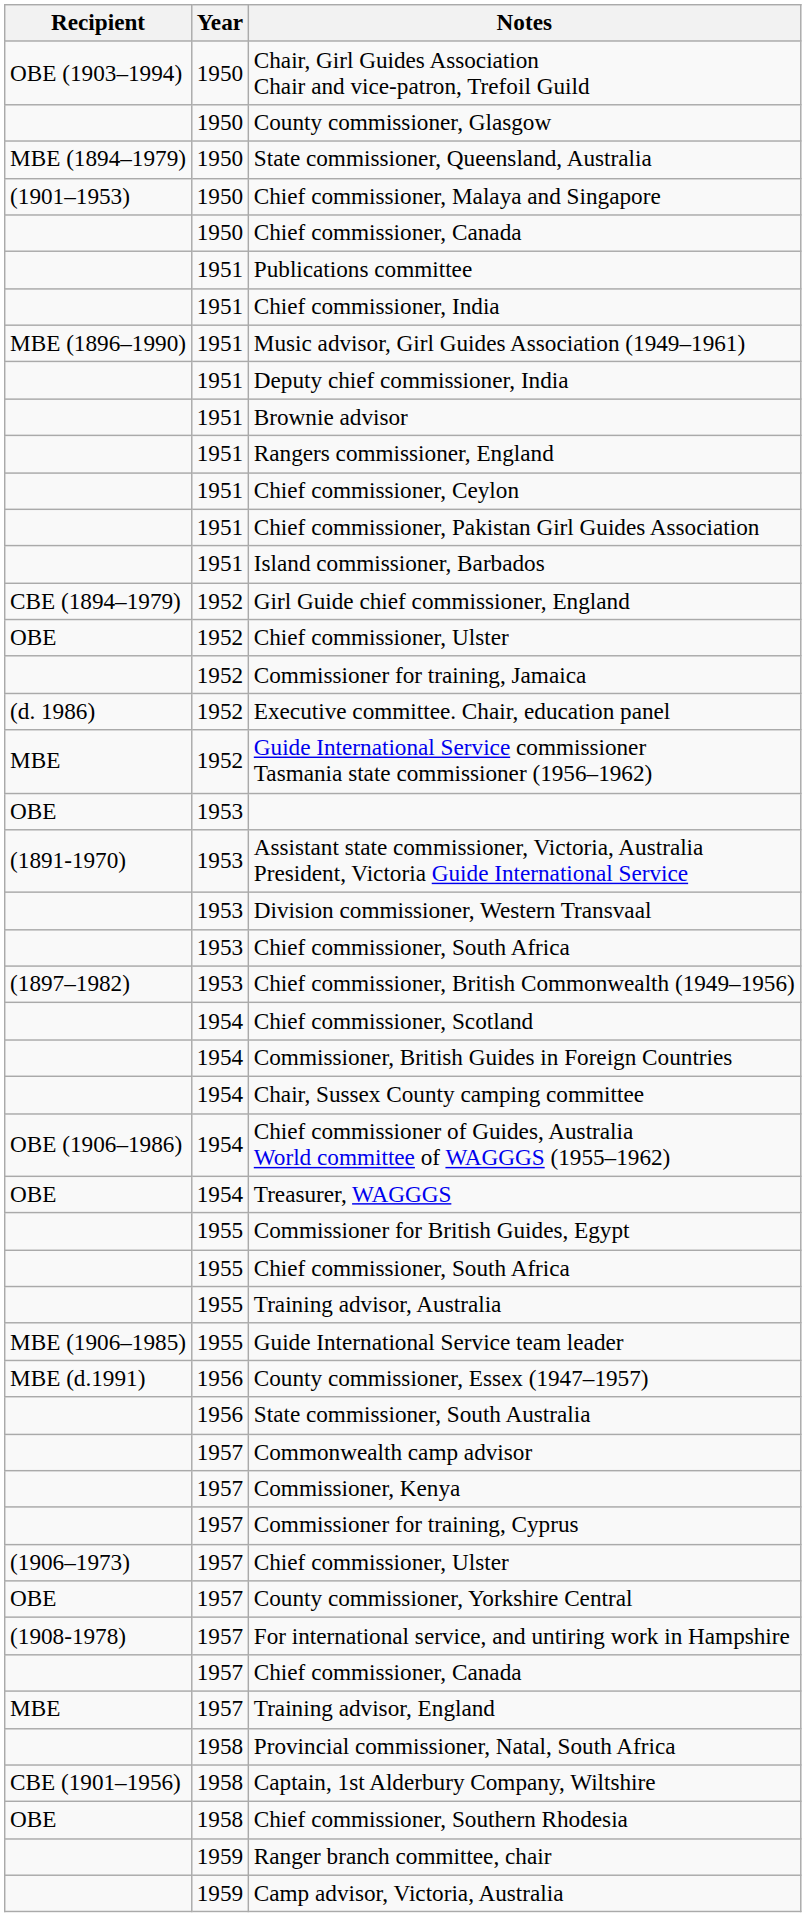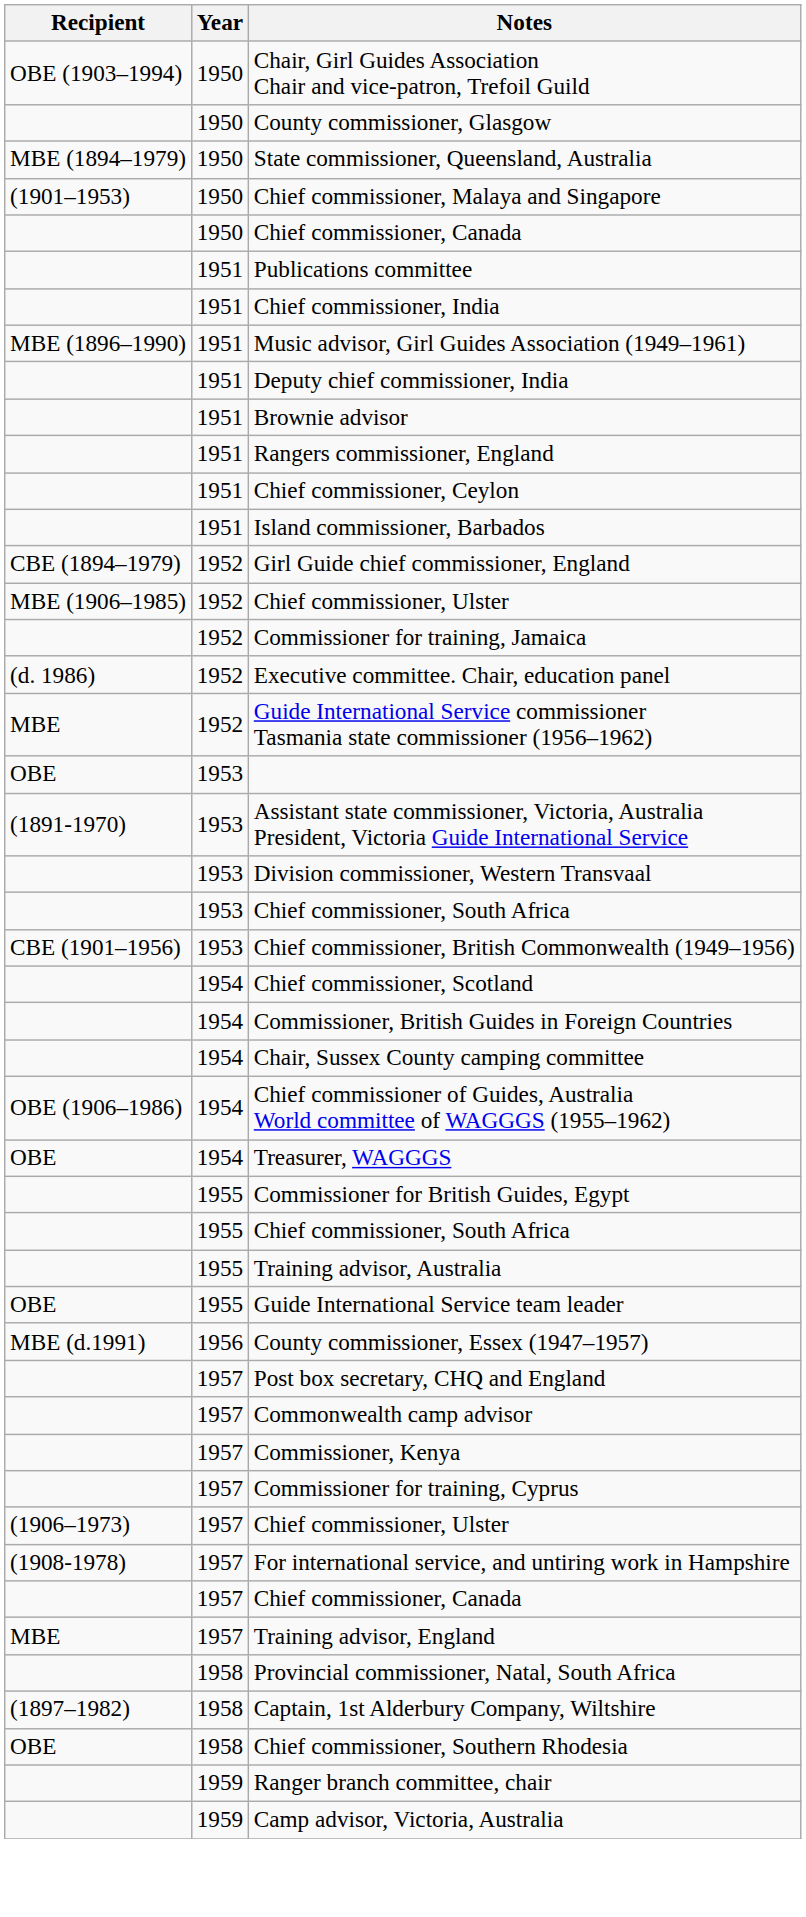 <table class="wikitable sortable">
 <tr>
 <th>Recipient</th>
 <th>Year</th>
 <th>Notes</th>
 </tr>
 <tr>
 <td> OBE (1903–1994)</td>
 <td align=right>1950</td>
 <td>Chair, Girl Guides Association<br>Chair and vice-patron, Trefoil Guild</td>
 </tr>
 <tr>
 <td></td>
 <td align=right>1950</td>
 <td>County commissioner, Glasgow</td>
 </tr>
 <tr>
 <td> MBE (1894–1979)</td>
 <td align=right>1950</td>
 <td>State commissioner, Queensland, Australia</td>
 </tr>
 <tr>
 <td> (1901–1953)</td>
 <td align=right>1950</td>
 <td>Chief commissioner, Malaya and Singapore</td>
 </tr>
 <tr>
 <td></td>
 <td align=right>1950</td>
 <td>Chief commissioner, Canada</td>
 </tr>
 <tr>
 <td></td>
 <td align=right>1951</td>
 <td>Publications committee</td>
 </tr>
 <tr>
 <td></td>
 <td align=right>1951</td>
 <td>Chief commissioner, India</td>
 </tr>
 <tr>
 <td> MBE (1896–1990)</td>
 <td align=right>1951</td>
 <td>Music advisor, Girl Guides Association (1949–1961)</td>
 </tr>
 <tr>
 <td></td>
 <td align=right>1951</td>
 <td>Deputy chief commissioner, India</td>
 </tr>
 <tr>
 <td></td>
 <td align=right>1951</td>
 <td>Brownie advisor</td>
 </tr>
 <tr>
 <td></td>
 <td align=right>1951</td>
 <td>Rangers commissioner, England</td>
 </tr>
 <tr>
 <td></td>
 <td align=right>1951</td>
 <td>Chief commissioner, Ceylon</td>
 </tr>
 <tr>
 <td></td>
 <td align=right>1951</td>
-<td>Chief commissioner, Pakistan Girl Guides Association</td>
-</tr>
-<tr>
-<td></td>
-<td align=right>1951</td>
 <td>Island commissioner, Barbados</td>
 </tr>
 <tr>
 <td> CBE (1894–1979)</td>
 <td align=right>1952</td>
 <td>Girl Guide chief commissioner, England</td>
 </tr>
 <tr>
-<td> OBE</td>
+<td> MBE (1906–1985)</td>
 <td align=right>1952</td>
 <td>Chief commissioner, Ulster</td>
 </tr>
 <tr>
 <td></td>
 <td align=right>1952</td>
 <td>Commissioner for training, Jamaica</td>
 </tr>
 <tr>
 <td> (d. 1986)</td>
 <td align=right>1952</td>
 <td>Executive committee. Chair, education panel</td>
 </tr>
 <tr>
 <td> MBE</td>
 <td align=right>1952</td>
 <td><a href='#'>Guide International Service</a> commissioner<br>Tasmania state commissioner (1956–1962)</td>
 </tr>
 <tr>
 <td> OBE</td>
 <td align=right>1953</td>
 <td></td>
 </tr>
 <tr>
 <td> (1891-1970)</td>
 <td align=right>1953</td>
 <td>Assistant state commissioner, Victoria, Australia<br>President, Victoria <a href='#'>Guide International Service</a></td>
 </tr>
 <tr>
 <td></td>
 <td align=right>1953</td>
 <td>Division commissioner, Western Transvaal</td>
 </tr>
 <tr>
 <td></td>
 <td align=right>1953</td>
 <td>Chief commissioner, South Africa</td>
 </tr>
 <tr>
-<td> (1897–1982)</td>
+<td> CBE (1901–1956)</td>
 <td align=right>1953</td>
 <td>Chief commissioner, British Commonwealth (1949–1956)</td>
 </tr>
 <tr>
 <td></td>
 <td align=right>1954</td>
 <td>Chief commissioner, Scotland</td>
 </tr>
 <tr>
 <td></td>
 <td align=right>1954</td>
 <td>Commissioner, British Guides in Foreign Countries</td>
 </tr>
 <tr>
 <td></td>
 <td align=right>1954</td>
 <td>Chair, Sussex County camping committee</td>
 </tr>
 <tr>
 <td> OBE (1906–1986)</td>
 <td align=right>1954</td>
 <td>Chief commissioner of Guides, Australia<br><a href='#'>World committee</a> of <a href='#'>WAGGGS</a> (1955–1962)</td>
 </tr>
 <tr>
 <td> OBE</td>
 <td align=right>1954</td>
 <td>Treasurer, <a href='#'>WAGGGS</a></td>
 </tr>
 <tr>
 <td></td>
 <td align=right>1955</td>
 <td>Commissioner for British Guides, Egypt</td>
 </tr>
 <tr>
 <td></td>
 <td align=right>1955</td>
 <td>Chief commissioner, South Africa</td>
 </tr>
 <tr>
 <td></td>
 <td align=right>1955</td>
 <td>Training advisor, Australia</td>
 </tr>
 <tr>
-<td> MBE (1906–1985)</td>
+<td> OBE</td>
 <td align=right>1955</td>
 <td>Guide International Service team leader</td>
 </tr>
 <tr>
 <td> MBE (d.1991)</td>
 <td align=right>1956</td>
 <td>County commissioner, Essex (1947–1957)</td>
 </tr>
 <tr>
 <td></td>
-<td align=right>1956</td>
-<td>State commissioner, South Australia</td>
+<td align=right>1957</td>
+<td>Post box secretary, CHQ and England</td>
 </tr>
 <tr>
 <td></td>
 <td align=right>1957</td>
 <td>Commonwealth camp advisor</td>
 </tr>
 <tr>
 <td></td>
 <td align=right>1957</td>
 <td>Commissioner, Kenya</td>
 </tr>
 <tr>
 <td></td>
 <td align=right>1957</td>
 <td>Commissioner for training, Cyprus</td>
 </tr>
 <tr>
 <td> (1906–1973)</td>
 <td align=right>1957</td>
 <td>Chief commissioner, Ulster</td>
 </tr>
 <tr>
-<td> OBE</td>
-<td align=right>1957</td>
-<td>County commissioner, Yorkshire Central</td>
-</tr>
-<tr>
 <td> (1908-1978)</td>
 <td align=right>1957</td>
 <td>For international service, and untiring work in Hampshire</td>
 </tr>
 <tr>
 <td></td>
 <td align=right>1957</td>
 <td>Chief commissioner, Canada</td>
 </tr>
 <tr>
 <td> MBE</td>
 <td align=right>1957</td>
 <td>Training advisor, England</td>
 </tr>
 <tr>
 <td></td>
 <td align=right>1958</td>
 <td>Provincial commissioner, Natal, South Africa</td>
 </tr>
 <tr>
-<td> CBE (1901–1956)</td>
+<td> (1897–1982)</td>
 <td align=right>1958</td>
 <td>Captain, 1st Alderbury Company, Wiltshire</td>
 </tr>
 <tr>
 <td> OBE</td>
 <td align=right>1958</td>
 <td>Chief commissioner, Southern Rhodesia</td>
 </tr>
 <tr>
 <td></td>
 <td align=right>1959</td>
 <td>Ranger branch committee, chair</td>
 </tr>
 <tr>
 <td></td>
 <td align=right>1959</td>
 <td>Camp advisor, Victoria, Australia</td>
 </tr>
 </table>
